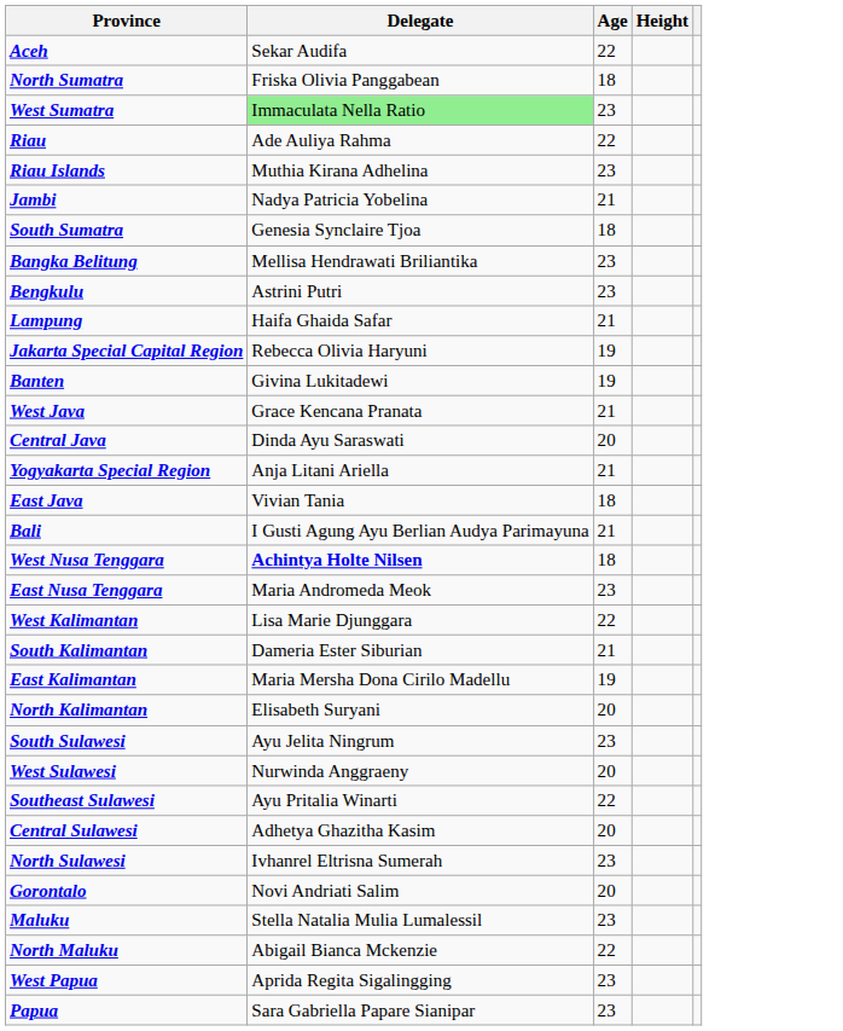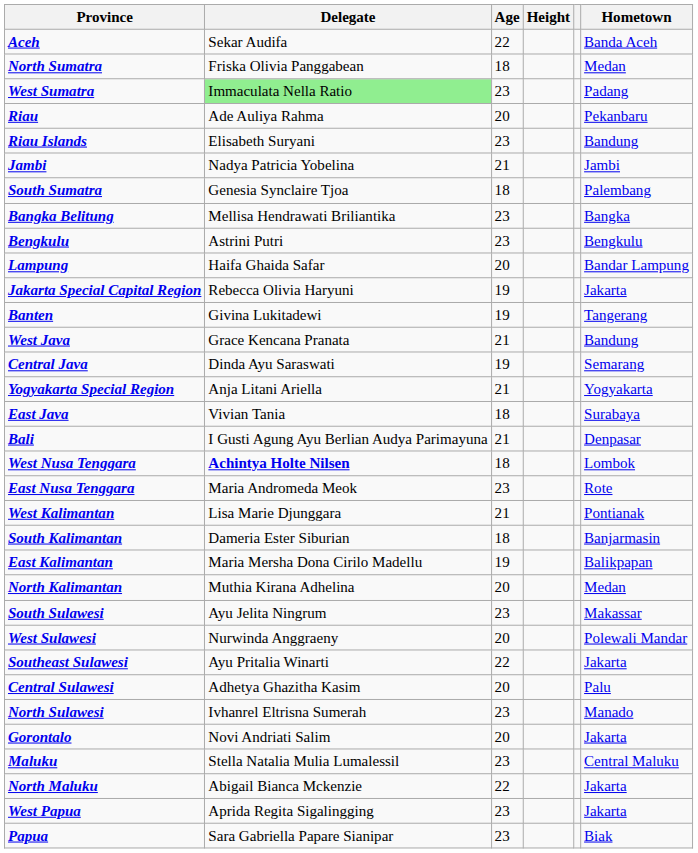 <table class="wikitable sortable" style="font-size: 95%;">
 <tr>
 <th>Province</th>
 <th>Delegate</th>
 <th>Age</th>
 <th>Height</th>
 <th></th>
+<th>Hometown</th>
 </tr>
 <tr>
 <td> <strong><em><a href='#'>Aceh</a></em></strong></td>
 <td>Sekar Audifa</td>
 <td>22</td>
 <td></td>
 <td></td>
+<td><a href='#'>Banda Aceh</a></td>
 </tr>
 <tr>
 <td> <strong><em><a href='#'>North Sumatra</a></em></strong></td>
 <td>Friska Olivia Panggabean</td>
 <td>18</td>
 <td></td>
 <td></td>
+<td><a href='#'>Medan</a></td>
 </tr>
 <tr>
 <td> <strong><em><a href='#'>West Sumatra</a></em></strong></td>
 <td style="background: lightgreen;">Immaculata Nella Ratio</td>
 <td>23</td>
 <td></td>
 <td></td>
+<td><a href='#'>Padang</a></td>
 </tr>
 <tr>
 <td> <strong><em><a href='#'>Riau</a></em></strong></td>
 <td>Ade Auliya Rahma</td>
-<td>22</td>
+<td>20</td>
 <td></td>
 <td></td>
+<td><a href='#'>Pekanbaru</a></td>
 </tr>
 <tr>
 <td> <strong><a href='#'><em>Riau Islands</em></a></strong></td>
-<td>Muthia Kirana Adhelina</td>
+<td>Elisabeth Suryani</td>
 <td>23</td>
 <td></td>
 <td></td>
+<td><a href='#'>Bandung</a></td>
 </tr>
 <tr>
 <td> <strong><em><a href='#'>Jambi</a></em></strong></td>
 <td>Nadya Patricia Yobelina</td>
 <td>21</td>
 <td></td>
 <td></td>
+<td><a href='#'>Jambi</a></td>
 </tr>
 <tr>
 <td> <strong><em><a href='#'>South Sumatra</a></em></strong></td>
 <td>Genesia Synclaire Tjoa</td>
 <td>18</td>
 <td></td>
 <td></td>
+<td><a href='#'>Palembang</a></td>
 </tr>
 <tr>
 <td> <strong><a href='#'><em>Bangka Belitung</em></a></strong></td>
 <td>Mellisa Hendrawati Briliantika</td>
 <td>23</td>
 <td></td>
 <td></td>
+<td><a href='#'>Bangka</a></td>
 </tr>
 <tr>
 <td> <strong><em><a href='#'>Bengkulu</a></em></strong></td>
 <td>Astrini Putri</td>
 <td>23</td>
 <td></td>
 <td></td>
+<td><a href='#'>Bengkulu</a></td>
 </tr>
 <tr>
 <td> <strong><em><a href='#'>Lampung</a></em></strong></td>
 <td>Haifa Ghaida Safar</td>
-<td>21</td>
+<td>20</td>
 <td></td>
 <td></td>
+<td><a href='#'>Bandar Lampung</a></td>
 </tr>
 <tr>
 <td> <strong><a href='#'><em>Jakarta Special Capital Region</em></a></strong></td>
 <td>Rebecca Olivia Haryuni</td>
 <td>19</td>
 <td></td>
 <td></td>
+<td><a href='#'>Jakarta</a></td>
 </tr>
 <tr>
 <td> <strong><em><a href='#'>Banten</a></em></strong></td>
 <td>Givina Lukitadewi</td>
 <td>19</td>
 <td></td>
 <td></td>
+<td><a href='#'>Tangerang</a></td>
 </tr>
 <tr>
 <td> <strong><em><a href='#'>West Java</a></em></strong></td>
 <td>Grace Kencana Pranata</td>
 <td>21</td>
 <td></td>
 <td></td>
+<td><a href='#'>Bandung</a></td>
 </tr>
 <tr>
 <td> <strong><em><a href='#'>Central Java</a></em></strong></td>
 <td>Dinda Ayu Saraswati</td>
-<td>20</td>
+<td>19</td>
 <td></td>
 <td></td>
+<td><a href='#'>Semarang</a></td>
 </tr>
 <tr>
 <td> <strong><em><a href='#'>Yogyakarta Special Region</a></em></strong></td>
 <td>Anja Litani Ariella</td>
 <td>21</td>
 <td></td>
 <td></td>
+<td><a href='#'>Yogyakarta</a></td>
 </tr>
 <tr>
 <td> <strong><em><a href='#'>East Java</a></em></strong></td>
 <td>Vivian Tania</td>
 <td>18</td>
 <td></td>
 <td></td>
+<td><a href='#'>Surabaya</a></td>
 </tr>
 <tr>
 <td> <strong><em><a href='#'>Bali</a></em></strong></td>
 <td>I Gusti Agung Ayu Berlian Audya Parimayuna</td>
 <td>21</td>
 <td></td>
 <td></td>
+<td><a href='#'>Denpasar</a></td>
 </tr>
 <tr>
 <td>  <strong><em><a href='#'>West Nusa Tenggara</a></em></strong></td>
 <td><strong><a href='#'>Achintya Holte Nilsen</a></strong></td>
 <td>18</td>
 <td></td>
 <td></td>
+<td><a href='#'>Lombok</a></td>
 </tr>
 <tr>
 <td> <strong><em><a href='#'>East Nusa Tenggara</a></em></strong></td>
 <td>Maria Andromeda Meok</td>
 <td>23</td>
 <td></td>
 <td></td>
+<td><a href='#'>Rote</a></td>
 </tr>
 <tr>
 <td>  <strong><em><a href='#'>West Kalimantan</a></em></strong></td>
 <td>Lisa Marie Djunggara</td>
-<td>22</td>
+<td>21</td>
 <td></td>
 <td></td>
+<td><a href='#'>Pontianak</a></td>
 </tr>
 <tr>
 <td> <strong><em><a href='#'>South Kalimantan</a></em></strong></td>
 <td>Dameria Ester Siburian</td>
-<td>21</td>
+<td>18</td>
 <td></td>
 <td></td>
+<td><a href='#'>Banjarmasin</a></td>
 </tr>
 <tr>
 <td>  <strong><em><a href='#'>East Kalimantan</a></em></strong></td>
 <td>Maria Mersha Dona Cirilo Madellu</td>
 <td>19</td>
 <td></td>
 <td></td>
+<td><a href='#'>Balikpapan</a></td>
 </tr>
 <tr>
 <td> <strong><em><a href='#'>North Kalimantan</a></em></strong></td>
-<td>Elisabeth Suryani</td>
+<td>Muthia Kirana Adhelina</td>
 <td>20</td>
 <td></td>
 <td></td>
+<td><a href='#'>Medan</a></td>
 </tr>
 <tr>
 <td> <strong><em><a href='#'>South Sulawesi</a></em></strong></td>
 <td>Ayu Jelita Ningrum</td>
 <td>23</td>
 <td></td>
 <td></td>
+<td><a href='#'>Makassar</a></td>
 </tr>
 <tr>
 <td> <strong><em><a href='#'>West Sulawesi</a></em></strong></td>
 <td>Nurwinda Anggraeny</td>
 <td>20</td>
 <td></td>
 <td></td>
+<td><a href='#'>Polewali Mandar</a></td>
 </tr>
 <tr>
 <td> <strong><em><a href='#'>Southeast Sulawesi</a></em></strong></td>
 <td>Ayu Pritalia Winarti</td>
 <td>22</td>
 <td></td>
 <td></td>
+<td><a href='#'>Jakarta</a></td>
 </tr>
 <tr>
 <td> <strong><em><a href='#'>Central Sulawesi</a></em></strong></td>
 <td>Adhetya Ghazitha Kasim</td>
 <td>20</td>
 <td></td>
 <td></td>
+<td><a href='#'>Palu</a></td>
 </tr>
 <tr>
 <td> <strong><em><a href='#'>North Sulawesi</a></em></strong></td>
 <td>Ivhanrel Eltrisna Sumerah</td>
 <td>23</td>
 <td></td>
 <td></td>
+<td><a href='#'>Manado</a></td>
 </tr>
 <tr>
 <td> <strong><em><a href='#'>Gorontalo</a></em></strong></td>
 <td>Novi Andriati Salim</td>
 <td>20</td>
 <td></td>
 <td></td>
+<td><a href='#'>Jakarta</a></td>
 </tr>
 <tr>
 <td> <strong><a href='#'><em>Maluku</em></a></strong></td>
 <td>Stella Natalia Mulia Lumalessil</td>
 <td>23</td>
 <td></td>
 <td></td>
+<td><a href='#'>Central Maluku</a></td>
 </tr>
 <tr>
 <td> <strong><em><a href='#'>North Maluku</a></em></strong></td>
 <td>Abigail Bianca Mckenzie</td>
 <td>22</td>
 <td></td>
 <td></td>
+<td><a href='#'>Jakarta</a></td>
 </tr>
 <tr>
 <td> <strong><a href='#'><em>West Papua</em></a></strong></td>
 <td>Aprida Regita Sigalingging</td>
 <td>23</td>
 <td></td>
 <td></td>
+<td><a href='#'>Jakarta</a></td>
 </tr>
 <tr>
 <td> <strong><a href='#'><em>Papua</em></a></strong></td>
 <td>Sara Gabriella Papare Sianipar</td>
 <td>23</td>
 <td></td>
 <td></td>
+<td><a href='#'>Biak</a></td>
 </tr>
 </table>
